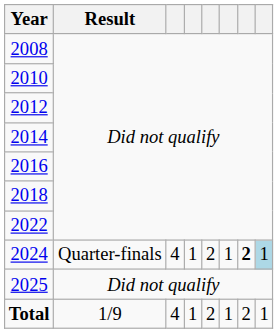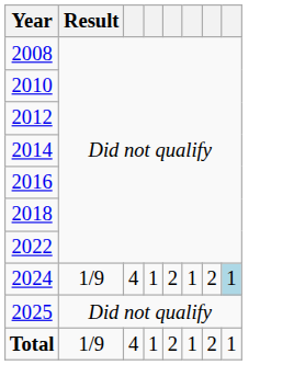 <table class="wikitable" style="text-align: center;">
 <tr>
 <th>Year</th>
 <th>Result</th>
 <th></th>
 <th></th>
 <th></th>
 <th></th>
 <th></th>
 <th></th>
 </tr>
 <tr>
 <td> <a href='#'>2008</a></td>
 <td colspan=7 rowspan=7><em>Did not qualify</em></td>
 </tr>
 <tr>
 <td> <a href='#'>2010</a></td>
 </tr>
 <tr>
 <td> <a href='#'>2012</a></td>
 </tr>
 <tr>
 <td> <a href='#'>2014</a></td>
 </tr>
 <tr>
 <td> <a href='#'>2016</a></td>
 </tr>
 <tr>
 <td> <a href='#'>2018</a></td>
 </tr>
 <tr>
 <td> <a href='#'>2022</a></td>
 </tr>
 <tr>
 <td> <a href='#'>2024</a></td>
-<td>Quarter-finals</td>
+<td>1/9</td>
 <td>4</td>
 <td>1</td>
 <td>2</td>
 <td>1</td>
-<td><strong>2</strong></td>
+<td>2</td>
 <td style="background: lightblue;">1</td>
 </tr>
 <tr>
 <td> <a href='#'>2025</a></td>
 <td colspan=7><em>Did not qualify</em></td>
 </tr>
 <tr>
 <td><strong>Total</strong></td>
 <td>1/9</td>
 <td>4</td>
 <td>1</td>
 <td>2</td>
 <td>1</td>
 <td>2</td>
 <td>1</td>
 </tr>
 </table>
